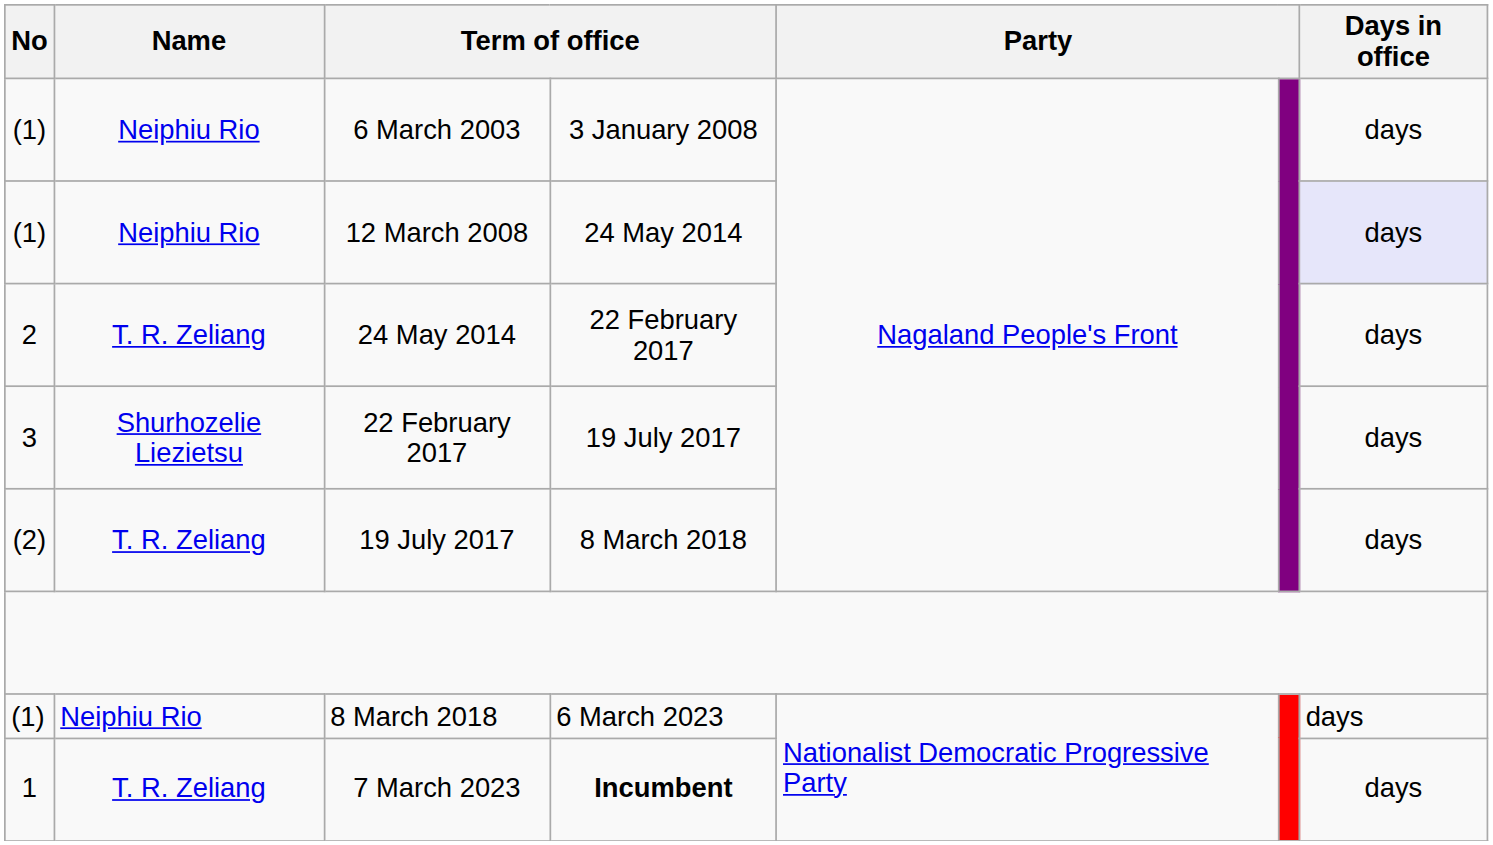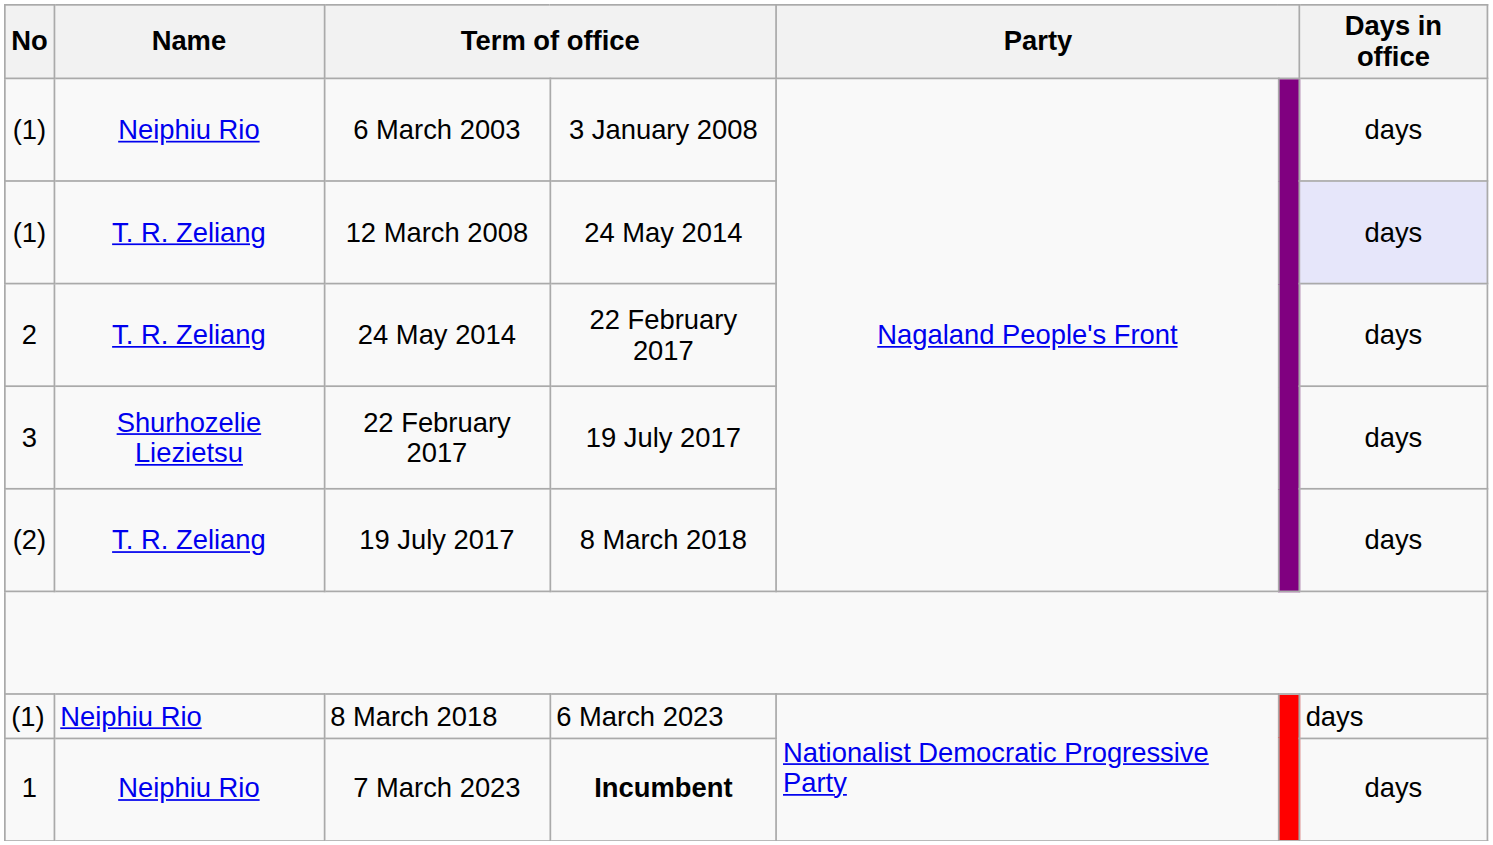 <table class="wikitable">
 <tr>
 <th>No</th>
 <th>Name</th>
 <th colspan=2>Term of office</th>
 <th colspan=2>Party</th>
 <th>Days in office</th>
 </tr>
 <tr align=center style="height: 60px;">
 <td>(1)</td>
 <td><a href='#'>Neiphiu Rio</a></td>
 <td>6 March 2003</td>
 <td>3 January 2008</td>
 <td rowspan=5><a href='#'>Nagaland People's Front</a></td>
 <td rowspan=5 width="5px" style="background-color: purple"></td>
 <td> days</td>
 </tr>
 <tr align=center style="height: 60px;">
 <td>(1)</td>
-<td><a href='#'>Neiphiu Rio</a></td>
+<td><a href='#'>T. R. Zeliang</a></td>
 <td>12 March 2008</td>
 <td>24 May 2014</td>
 <td style="background: lavender;"> days <br></td>
 </tr>
 <tr align=center style="height: 60px;">
 <td>2</td>
 <td><a href='#'>T. R. Zeliang</a></td>
 <td>24 May 2014</td>
 <td>22 February 2017</td>
 <td> days</td>
 </tr>
 <tr align=center style="height: 60px;">
 <td>3</td>
 <td><a href='#'>Shurhozelie Liezietsu</a></td>
 <td>22 February 2017</td>
 <td>19 July 2017</td>
 <td> days</td>
 </tr>
 <tr align=center style="height: 60px;">
 <td>(2)</td>
 <td><a href='#'>T. R. Zeliang</a></td>
 <td>19 July 2017</td>
 <td>8 March 2018</td>
 <td> days</td>
 </tr>
 <tr align=center style="height: 60px;">
 </tr>
 <tr>
 <td>(1)</td>
 <td><a href='#'>Neiphiu Rio</a></td>
 <td>8 March 2018</td>
 <td>6 March 2023</td>
 <td rowspan=2><a href='#'>Nationalist Democratic Progressive Party</a></td>
 <td rowspan=2 width="5px" style="background-color: red"></td>
 <td> days</td>
 </tr>
 <tr align=center style="height: 60px;">
 <td>1</td>
-<td><a href='#'>T. R. Zeliang</a></td>
+<td><a href='#'>Neiphiu Rio</a></td>
 <td>7 March 2023</td>
 <td><strong>Incumbent </strong></td>
 <td> days</td>
 </tr>
 </table>
